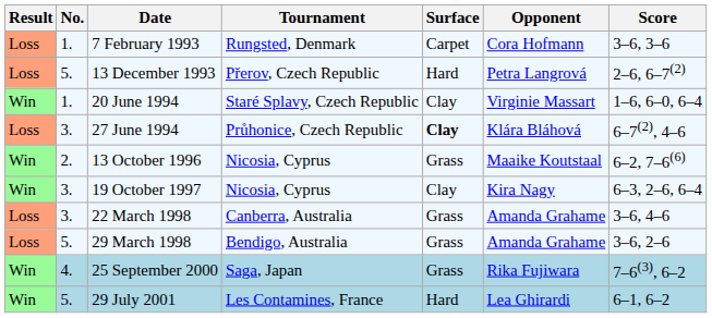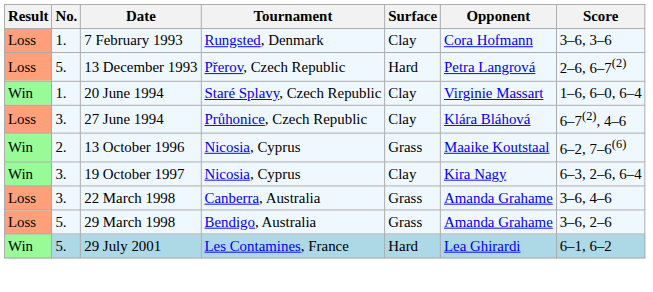 <table class="sortable wikitable" style="font-size:97%;">
 <tr>
 <th>Result</th>
 <th>No.</th>
 <th>Date</th>
 <th>Tournament</th>
 <th>Surface</th>
 <th>Opponent</th>
 <th>Score</th>
 </tr>
 <tr style="background:#f0f8ff;">
 <td style="background:#ffa07a;">Loss</td>
 <td>1.</td>
 <td>7 February 1993</td>
 <td><a href='#'>Rungsted</a>, Denmark</td>
-<td>Carpet</td>
+<td>Clay</td>
 <td> <a href='#'>Cora Hofmann</a></td>
 <td>3–6, 3–6</td>
 </tr>
 <tr style="background:#f0f8ff;">
 <td style="background:#ffa07a;">Loss</td>
 <td>5.</td>
 <td>13 December 1993</td>
 <td><a href='#'>Přerov</a>, Czech Republic</td>
 <td>Hard</td>
 <td> <a href='#'>Petra Langrová</a></td>
 <td>2–6, 6–7<sup>(2)</sup></td>
 </tr>
 <tr style="background:#f0f8ff;">
 <td style="background:#98fb98;">Win</td>
 <td>1.</td>
 <td>20 June 1994</td>
 <td><a href='#'>Staré Splavy</a>, Czech Republic</td>
 <td>Clay</td>
 <td> <a href='#'>Virginie Massart</a></td>
 <td>1–6, 6–0, 6–4</td>
 </tr>
 <tr style="background:#f0f8ff;">
 <td style="background:#ffa07a;">Loss</td>
 <td>3.</td>
 <td>27 June 1994</td>
 <td><a href='#'>Průhonice</a>, Czech Republic</td>
-<td><strong>Clay</strong></td>
+<td>Clay</td>
 <td> <a href='#'>Klára Bláhová</a></td>
 <td>6–7<sup>(2)</sup>, 4–6</td>
 </tr>
 <tr style="background:#f0f8ff;">
 <td style="background:#98fb98;">Win</td>
 <td>2.</td>
 <td>13 October 1996</td>
 <td><a href='#'>Nicosia</a>, Cyprus</td>
 <td>Grass</td>
 <td> <a href='#'>Maaike Koutstaal</a></td>
 <td>6–2, 7–6<sup>(6)</sup></td>
 </tr>
 <tr style="background:#f0f8ff;">
 <td style="background:#98fb98;">Win</td>
 <td>3.</td>
 <td>19 October 1997</td>
 <td><a href='#'>Nicosia</a>, Cyprus</td>
 <td>Clay</td>
 <td> <a href='#'>Kira Nagy</a></td>
 <td>6–3, 2–6, 6–4</td>
 </tr>
 <tr style="background:#f0f8ff;">
 <td style="background:#ffa07a;">Loss</td>
 <td>3.</td>
 <td>22 March 1998</td>
 <td><a href='#'>Canberra</a>, Australia</td>
 <td>Grass</td>
 <td> <a href='#'>Amanda Grahame</a></td>
 <td>3–6, 4–6</td>
 </tr>
 <tr style="background:#f0f8ff;">
 <td style="background:#ffa07a;">Loss</td>
 <td>5.</td>
 <td>29 March 1998</td>
 <td><a href='#'>Bendigo</a>, Australia</td>
 <td>Grass</td>
 <td> <a href='#'>Amanda Grahame</a></td>
 <td>3–6, 2–6</td>
 </tr>
 <tr style="background:lightblue;">
 <td style="background:#98fb98;">Win</td>
-<td>4.</td>
-<td>25 September 2000</td>
-<td><a href='#'>Saga</a>, Japan</td>
-<td>Grass</td>
-<td> <a href='#'>Rika Fujiwara</a></td>
-<td>7–6<sup>(3)</sup>, 6–2</td>
-</tr>
-<tr style="background:lightblue;">
-<td style="background:#98fb98;">Win</td>
 <td>5.</td>
 <td>29 July 2001</td>
 <td><a href='#'>Les Contamines</a>, France</td>
 <td>Hard</td>
 <td> <a href='#'>Lea Ghirardi</a></td>
 <td>6–1, 6–2</td>
 </tr>
 </table>
